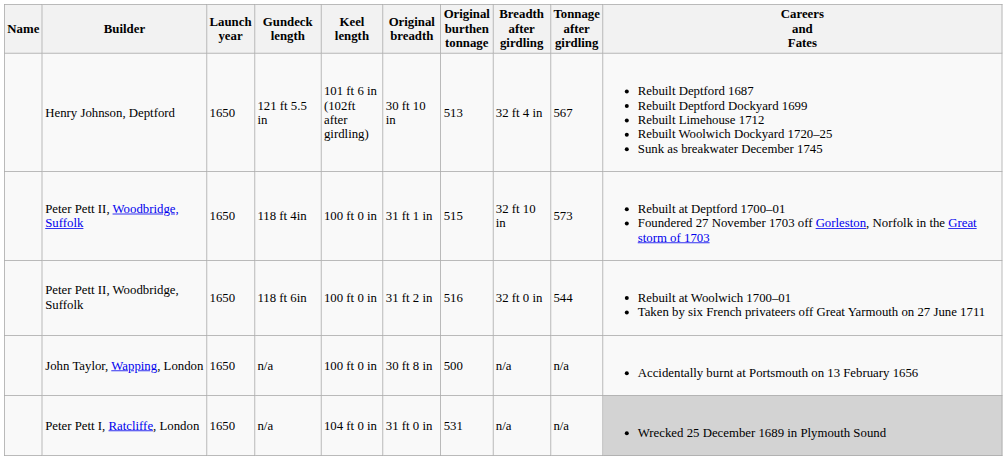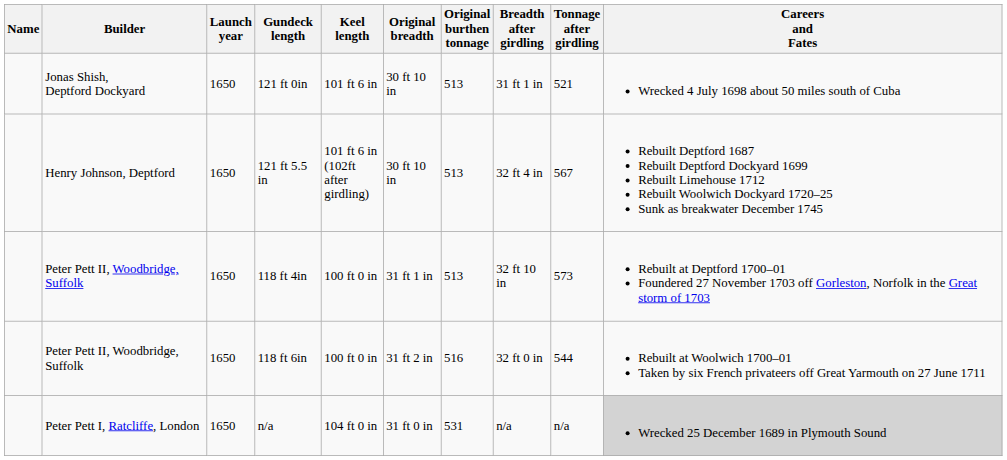 <table class="wikitable">
 <tr>
 <th>Name</th>
 <th>Builder</th>
 <th>Launch <br> year</th>
 <th>Gundeck <br> length</th>
 <th>Keel <br> length</th>
 <th>Original <br>breadth</th>
 <th>Original <br> burthen <br> tonnage</th>
 <th>Breadth <br> after <br> girdling</th>
 <th>Tonnage <br> after <br> girdling</th>
 <th>Careers <br> and <br> Fates</th>
+</tr>
+<tr>
+<td></td>
+<td>Jonas Shish,<br>Deptford Dockyard</td>
+<td>1650</td>
+<td>121 ft 0in</td>
+<td>101 ft 6 in</td>
+<td>30 ft 10 in</td>
+<td>513<small></small></td>
+<td>31 ft 1 in</td>
+<td>521<small></small></td>
+<td><br><ul><li>Wrecked 4 July 1698 about 50 miles south of Cuba</li></ul></td>
 </tr>
 <tr>
 <td></td>
 <td>Henry Johnson, Deptford</td>
 <td>1650</td>
 <td>121 ft 5.5 in</td>
 <td>101 ft 6 in <br>(102ft after<br>girdling)</td>
 <td>30 ft 10 in</td>
 <td>513<small></small></td>
 <td>32 ft 4 in</td>
 <td>567<small></small></td>
 <td><br><ul><li>Rebuilt Deptford 1687</li><li>Rebuilt Deptford Dockyard 1699</li><li>Rebuilt Limehouse 1712</li><li>Rebuilt Woolwich Dockyard 1720–25</li><li>Sunk as breakwater December 1745</li></ul></td>
 </tr>
 <tr>
 <td></td>
 <td>Peter Pett II, <a href='#'>Woodbridge, Suffolk</a></td>
 <td>1650</td>
 <td>118 ft 4in</td>
 <td>100 ft 0 in</td>
 <td>31 ft 1 in</td>
-<td>515<small></small></td>
+<td>513<small></small></td>
 <td>32 ft 10 in</td>
 <td>573<small></small></td>
 <td><br><ul><li>Rebuilt at Deptford 1700–01</li><li>Foundered 27 November 1703 off <a href='#'>Gorleston</a>, Norfolk in the <a href='#'>Great storm of 1703</a></li></ul></td>
 </tr>
 <tr>
 <td></td>
 <td>Peter Pett II, Woodbridge, Suffolk</td>
 <td>1650</td>
 <td>118 ft 6in</td>
 <td>100 ft 0 in</td>
 <td>31 ft 2 in</td>
 <td>516<small></small></td>
 <td>32 ft 0 in</td>
 <td>544<small></small></td>
 <td><br><ul><li>Rebuilt at Woolwich 1700–01</li><li>Taken by six French privateers off Great Yarmouth on 27 June 1711</li></ul></td>
 </tr>
 <tr>
 <td></td>
-<td>John Taylor, <a href='#'>Wapping</a>, London</td>
-<td>1650</td>
-<td>n/a</td>
-<td>100 ft 0 in</td>
-<td>30 ft 8 in</td>
-<td>500<small></small></td>
-<td>n/a</td>
-<td>n/a</td>
-<td><br><ul><li>Accidentally burnt at Portsmouth on 13 February 1656</li></ul></td>
-</tr>
-<tr>
-<td></td>
 <td>Peter Pett I, <a href='#'>Ratcliffe</a>, London</td>
 <td>1650</td>
 <td>n/a</td>
 <td>104 ft 0 in</td>
 <td>31 ft 0 in</td>
 <td>531<small></small></td>
 <td>n/a</td>
 <td>n/a</td>
 <td style="background: lightgrey;"><br><ul><li>Wrecked 25 December 1689 in Plymouth Sound</li></ul></td>
 </tr>
 </table>
